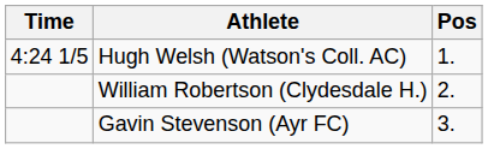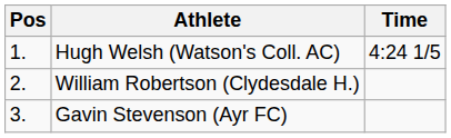 <table class="wikitable">
 <tr>
+<th>Pos</th>
+<th>Athlete</th>
 <th>Time</th>
-<th>Athlete</th>
-<th>Pos</th>
 </tr>
 <tr>
+<td>1.</td>
+<td>Hugh Welsh (Watson's Coll. AC)</td>
 <td>4:24 1/5</td>
-<td>Hugh Welsh (Watson's Coll. AC)</td>
-<td>1.</td>
 </tr>
 <tr>
+<td>2.</td>
+<td>William Robertson (Clydesdale H.)</td>
 <td></td>
-<td>William Robertson (Clydesdale H.)</td>
-<td>2.</td>
 </tr>
 <tr>
+<td>3.</td>
+<td>Gavin Stevenson (Ayr FC)</td>
 <td></td>
-<td>Gavin Stevenson (Ayr FC)</td>
-<td>3.</td>
 </tr>
 </table>
